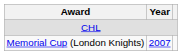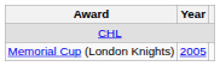 <table class="wikitable">
 <tr>
 <th>Award</th>
 <th>Year</th>
 <th></th>
 </tr>
 <tr ALIGN="center" bgcolor="#e0e0e0">
 <td colspan="3"><a href='#'>CHL</a></td>
 </tr>
 <tr>
 <td><a href='#'>Memorial Cup</a> (London Knights)</td>
-<td><a href='#'>2007</a></td>
+<td><a href='#'>2005</a></td>
 <td></td>
 </tr>
 </table>
